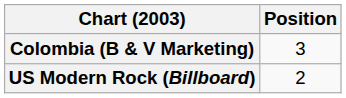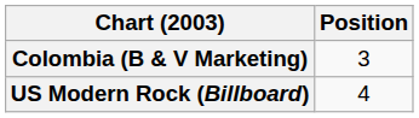 <table class="wikitable plainrowheaders">
 <tr>
 <th scope="col">Chart (2003)</th>
 <th scope="col">Position</th>
 </tr>
 <tr>
 <th scope="row">Colombia (B & V Marketing)</th>
 <td align="center">3</td>
 </tr>
 <tr>
 <th scope="row">US Modern Rock (<em>Billboard</em>)</th>
-<td align="center">2</td>
+<td align="center">4</td>
 </tr>
 </table>
